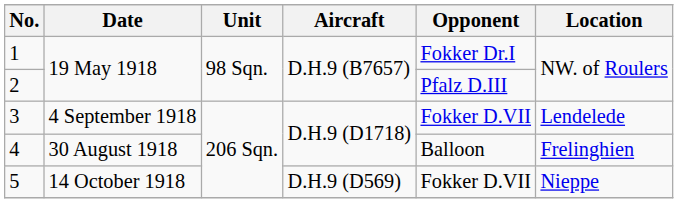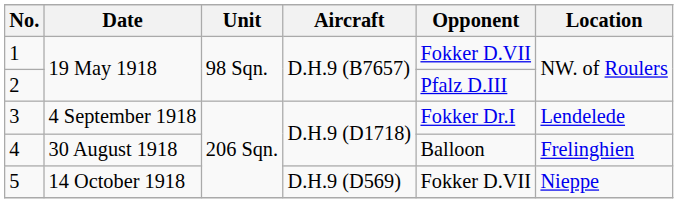 <table class="wikitable">
 <tr>
 </tr>
 <tr>
 <th>No.</th>
 <th>Date</th>
 <th>Unit</th>
 <th>Aircraft</th>
 <th>Opponent</th>
 <th>Location</th>
 </tr>
 <tr>
 <td>1</td>
 <td rowspan=2>19 May 1918</td>
 <td rowspan=2>98 Sqn.</td>
 <td rowspan=2>D.H.9 (B7657)</td>
-<td><a href='#'>Fokker Dr.I</a></td>
+<td><a href='#'>Fokker D.VII</a></td>
 <td rowspan=2>NW. of <a href='#'>Roulers</a></td>
 </tr>
 <tr>
 <td>2</td>
 <td><a href='#'>Pfalz D.III</a></td>
 </tr>
 <tr>
 <td>3</td>
 <td>4 September 1918</td>
 <td rowspan=3>206 Sqn.</td>
 <td rowspan=2>D.H.9 (D1718)</td>
-<td><a href='#'>Fokker D.VII</a></td>
+<td><a href='#'>Fokker Dr.I</a></td>
 <td><a href='#'>Lendelede</a></td>
 </tr>
 <tr>
 <td>4</td>
 <td>30 August 1918</td>
 <td>Balloon</td>
 <td><a href='#'>Frelinghien</a></td>
 </tr>
 <tr>
 <td>5</td>
 <td>14 October 1918</td>
 <td>D.H.9 (D569)</td>
 <td>Fokker D.VII</td>
 <td><a href='#'>Nieppe</a></td>
 </tr>
 <tr>
 </tr>
 </table>
